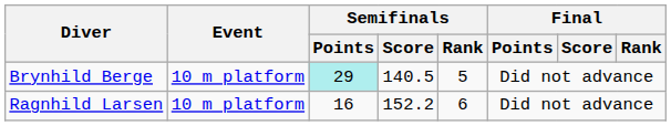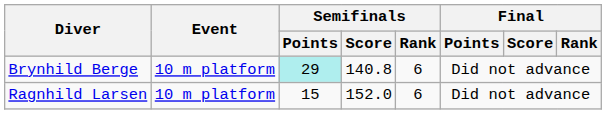 <table class=wikitable style="font-size:90%">
 <tr>
 <th rowspan=2>Diver</th>
 <th rowspan=2>Event</th>
 <th colspan=3>Semifinals</th>
 <th colspan=3>Final</th>
 </tr>
 <tr>
 <th>Points</th>
 <th>Score</th>
 <th>Rank</th>
 <th>Points</th>
 <th>Score</th>
 <th>Rank</th>
 </tr>
 <tr>
 <td><a href='#'>Brynhild Berge</a></td>
 <td><a href='#'>10 m platform</a></td>
 <td align=center style="background: paleturquoise;">29</td>
-<td align=center>140.5</td>
-<td align=center>5</td>
+<td align=center>140.8</td>
+<td align=center>6</td>
 <td align=center colspan=3>Did not advance</td>
 </tr>
 <tr>
 <td><a href='#'>Ragnhild Larsen</a></td>
 <td><a href='#'>10 m platform</a></td>
-<td align=center>16</td>
-<td align=center>152.2</td>
+<td align=center>15</td>
+<td align=center>152.0</td>
 <td align=center>6</td>
 <td align=center colspan=3>Did not advance</td>
 </tr>
 </table>
